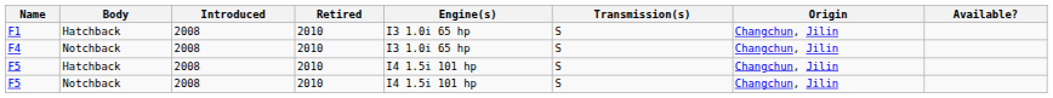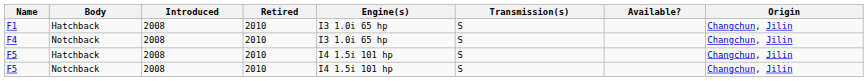 <table class="wikitable sortable" style="width:100%;">
 <tr>
 <th>Name</th>
 <th>Body</th>
 <th>Introduced</th>
 <th>Retired</th>
 <th class="unsortable">Engine(s)</th>
 <th class="unsortable">Transmission(s)</th>
+<th>Available?</th>
 <th>Origin</th>
-<th>Available?</th>
 </tr>
 <tr>
 <td><a href='#'><span>F1</span></a></td>
 <td>Hatchback</td>
 <td>2008</td>
 <td>2010</td>
 <td>I3 1.0i 65 hp</td>
 <td>S</td>
+<td></td>
 <td> <a href='#'>Changchun</a>, <a href='#'>Jilin</a></td>
-<td></td>
 </tr>
 <tr>
 <td><a href='#'><span>F4</span></a></td>
 <td>Notchback</td>
 <td>2008</td>
 <td>2010</td>
 <td>I3 1.0i 65 hp</td>
 <td>S</td>
+<td></td>
 <td> <a href='#'>Changchun</a>, <a href='#'>Jilin</a></td>
-<td></td>
 </tr>
 <tr>
 <td><a href='#'><span>F5</span></a></td>
 <td>Hatchback</td>
 <td>2008</td>
 <td>2010</td>
 <td>I4 1.5i 101 hp</td>
 <td>S</td>
+<td></td>
 <td> <a href='#'>Changchun</a>, <a href='#'>Jilin</a></td>
-<td></td>
 </tr>
 <tr>
 <td><a href='#'><span>F5</span></a></td>
 <td>Notchback</td>
 <td>2008</td>
 <td>2010</td>
 <td>I4 1.5i 101 hp</td>
 <td>S</td>
+<td></td>
 <td> <a href='#'>Changchun</a>, <a href='#'>Jilin</a></td>
-<td></td>
 </tr>
 </table>
